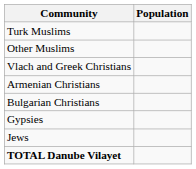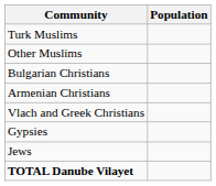 <table class="wikitable sortable">
 <tr>
 <th>Community</th>
 <th>Population</th>
 </tr>
 <tr>
 <td>Turk Muslims</td>
 <td></td>
 </tr>
 <tr>
 <td>Other Muslims</td>
 <td></td>
 </tr>
 <tr>
-<td>Vlach and Greek Christians</td>
+<td>Bulgarian Christians</td>
 <td></td>
 </tr>
 <tr>
 <td>Armenian Christians</td>
 <td></td>
 </tr>
 <tr>
-<td>Bulgarian Christians</td>
+<td>Vlach and Greek Christians</td>
 <td></td>
 </tr>
 <tr>
 <td>Gypsies</td>
 <td></td>
 </tr>
 <tr>
 <td>Jews</td>
 <td></td>
 </tr>
 <tr>
 <td><strong>TOTAL Danube Vilayet</strong></td>
 <td></td>
 </tr>
 </table>
